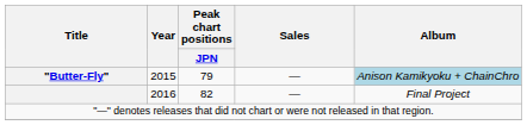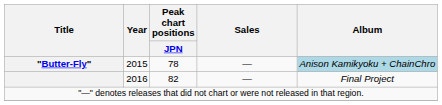 <table class="wikitable plainrowheaders" style="text-align:center;">
 <tr>
 <th rowspan="2" style="width:12em;">Title</th>
 <th rowspan="2">Year</th>
 <th colspan="1">Peak chart positions</th>
 <th rowspan="2" style="width:10em;">Sales</th>
 <th rowspan="2">Album</th>
 </tr>
 <tr>
 <th width="30"><a href='#'>JPN</a></th>
 </tr>
 <tr>
 <th scope="row">"<a href='#'>Butter-Fly</a>"</th>
 <td>2015</td>
-<td>79</td>
+<td>78</td>
 <td>—</td>
 <td style="background: lightblue;"><em>Anison Kamikyoku + ChainChro</em></td>
 </tr>
 <tr>
 <th scope="row"></th>
 <td>2016</td>
 <td>82</td>
 <td>—</td>
 <td><em>Final Project</em></td>
 </tr>
 <tr>
 <td colspan="5" style="font-size:90%;">"—" denotes releases that did not chart or were not released in that region.</td>
 </tr>
 <tr>
 </tr>
 </table>
